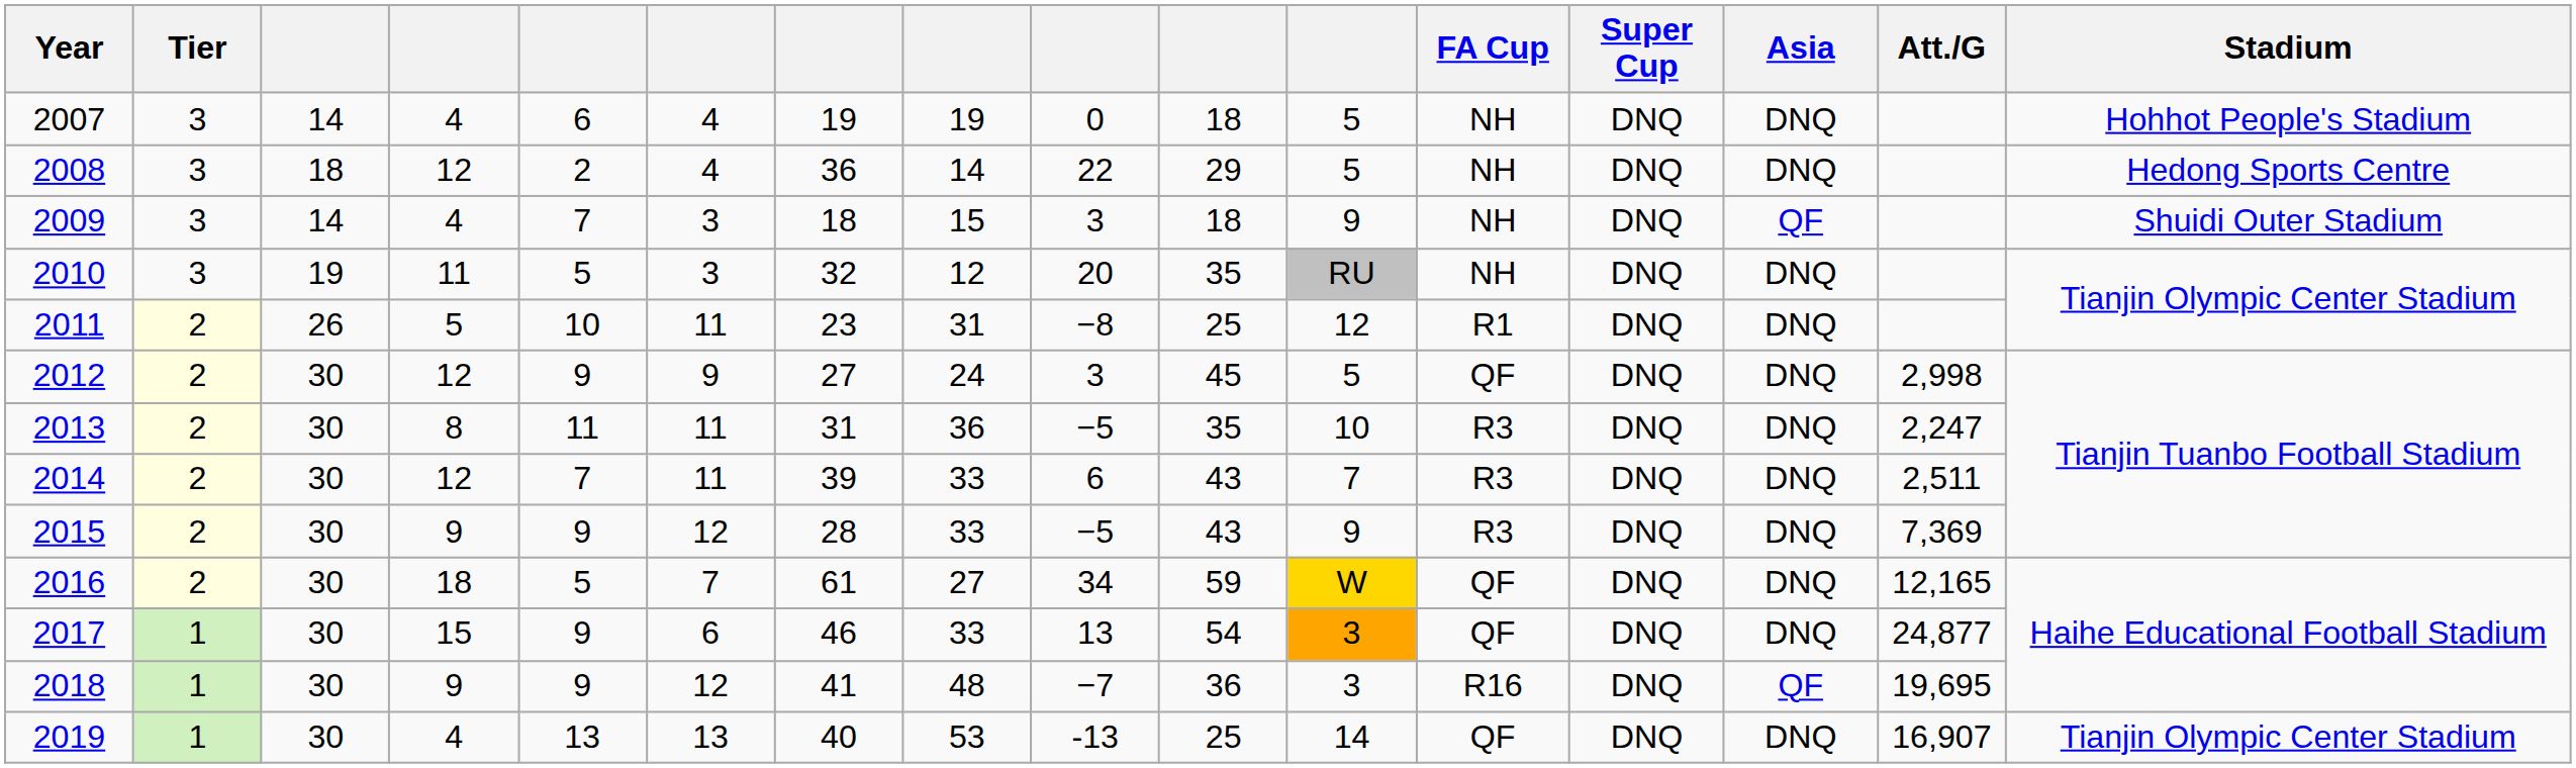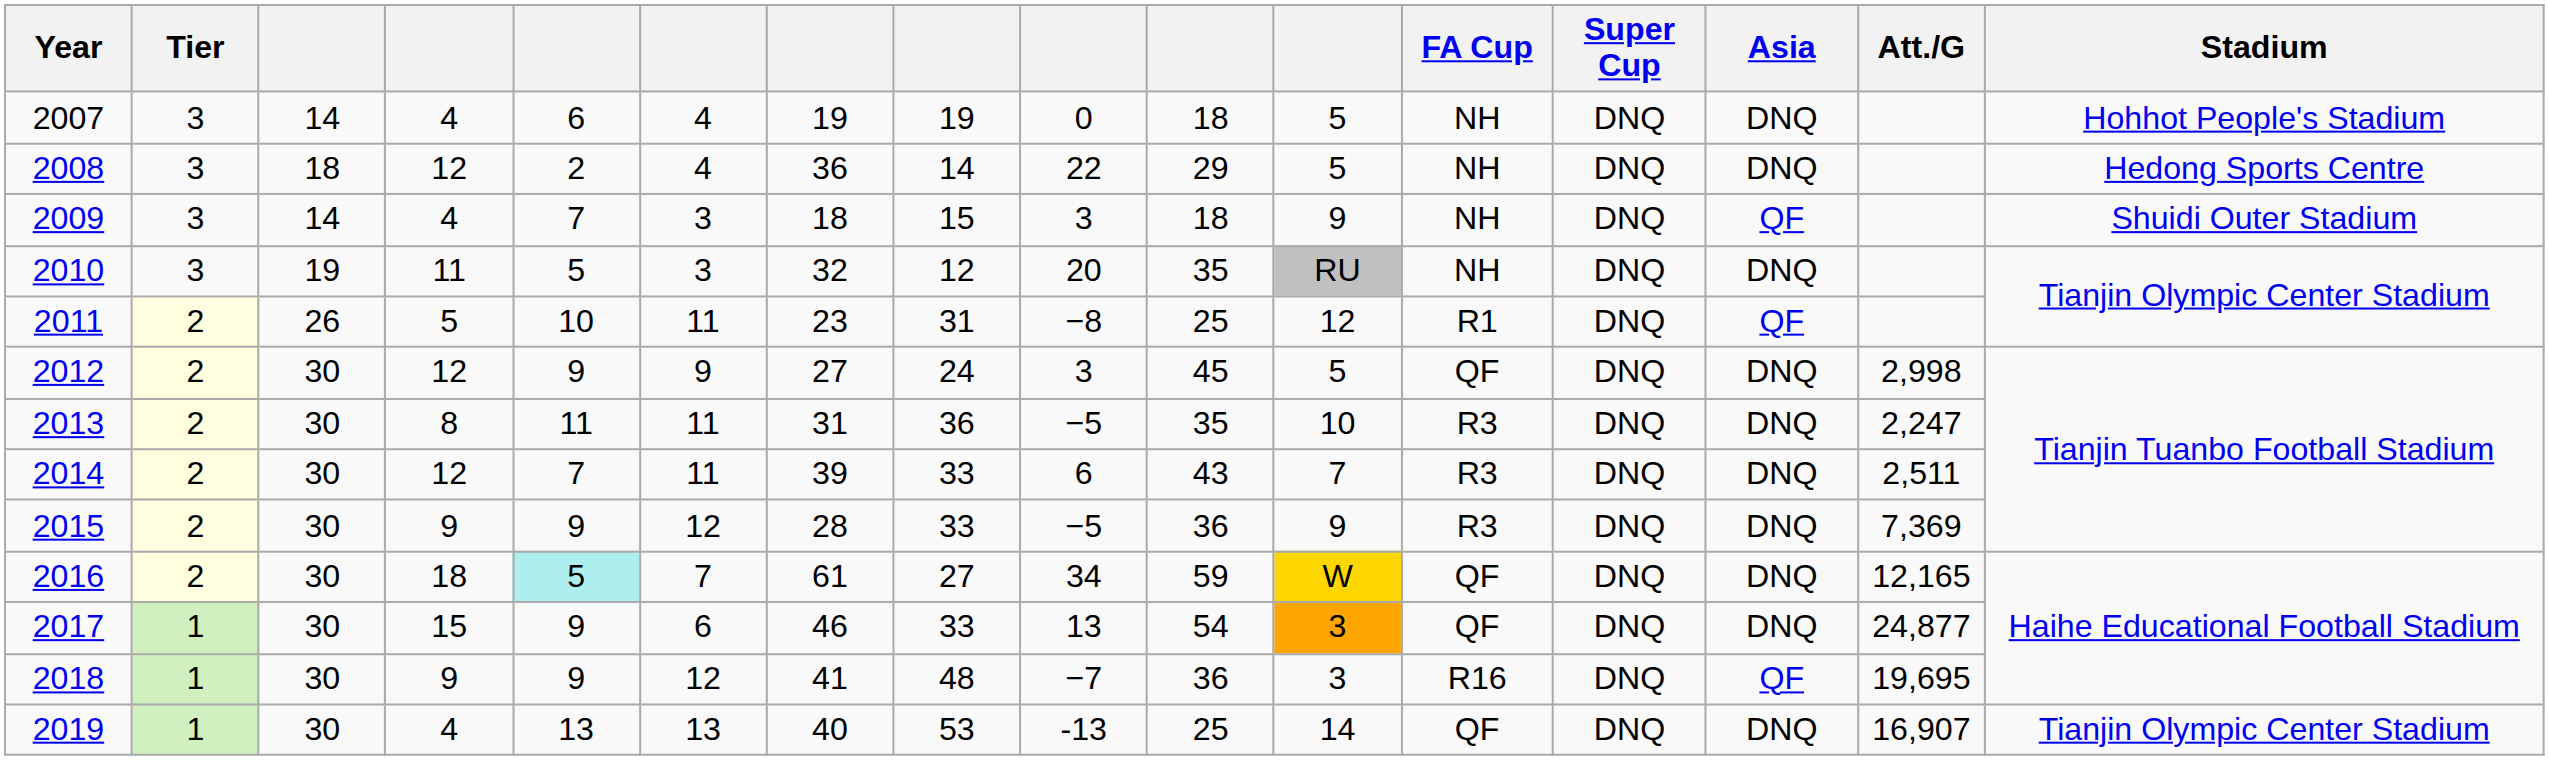 <table class="wikitable sortable"  style="width:100%; text-align:Center;">
 <tr>
 <th width=5%>Year</th>
 <th width=5%>Tier</th>
 <th width=5%></th>
 <th width=5%></th>
 <th width=5%></th>
 <th width=5%></th>
 <th width=5%></th>
 <th width=5%></th>
 <th width=5%></th>
 <th width=5%></th>
 <th width=5%></th>
 <th width=6%><a href='#'>FA Cup</a></th>
 <th width=6%><a href='#'>Super Cup</a></th>
 <th width=6%><a href='#'>Asia</a></th>
 <th width=5%>Att./G</th>
 <th width=25%>Stadium</th>
 </tr>
 <tr>
 <td>2007</td>
 <td>3</td>
 <td>14</td>
 <td>4</td>
 <td>6</td>
 <td>4</td>
 <td>19</td>
 <td>19</td>
 <td>0</td>
 <td>18</td>
 <td>5 </td>
 <td>NH</td>
 <td>DNQ</td>
 <td>DNQ</td>
 <td></td>
 <td><a href='#'>Hohhot People's Stadium</a></td>
 </tr>
 <tr>
 <td><a href='#'>2008</a></td>
 <td>3</td>
 <td>18</td>
 <td>12</td>
 <td>2</td>
 <td>4</td>
 <td>36</td>
 <td>14</td>
 <td>22</td>
 <td>29</td>
 <td>5</td>
 <td>NH</td>
 <td>DNQ</td>
 <td>DNQ</td>
 <td></td>
 <td><a href='#'>Hedong Sports Centre</a></td>
 </tr>
 <tr>
 <td><a href='#'>2009</a></td>
 <td>3</td>
 <td>14</td>
 <td>4</td>
 <td>7</td>
 <td>3</td>
 <td>18</td>
 <td>15</td>
 <td>3</td>
 <td>18</td>
 <td>9</td>
 <td>NH</td>
 <td>DNQ</td>
 <td><a href='#'>QF</a></td>
 <td></td>
 <td><a href='#'>Shuidi Outer Stadium</a></td>
 </tr>
 <tr>
 <td><a href='#'>2010</a></td>
 <td>3</td>
 <td>19</td>
 <td>11</td>
 <td>5</td>
 <td>3</td>
 <td>32</td>
 <td>12</td>
 <td>20</td>
 <td>35</td>
 <td style="background:silver;">RU</td>
 <td>NH</td>
 <td>DNQ</td>
 <td>DNQ</td>
 <td></td>
 <td style="text-align:center;" rowspan="2"><a href='#'>Tianjin Olympic Center Stadium</a></td>
 </tr>
 <tr>
 <td><a href='#'>2011</a></td>
 <td style="background:#ffffe0;">2</td>
 <td>26</td>
 <td>5</td>
 <td>10</td>
 <td>11</td>
 <td>23</td>
 <td>31</td>
 <td>−8</td>
 <td>25</td>
 <td>12</td>
 <td>R1</td>
 <td>DNQ</td>
-<td>DNQ</td>
+<td><a href='#'>QF</a></td>
 <td></td>
 </tr>
 <tr>
 <td><a href='#'>2012</a></td>
 <td style="background:#ffffe0;">2</td>
 <td>30</td>
 <td>12</td>
 <td>9</td>
 <td>9</td>
 <td>27</td>
 <td>24</td>
 <td>3</td>
 <td>45</td>
 <td>5</td>
 <td>QF</td>
 <td>DNQ</td>
 <td>DNQ</td>
 <td>2,998</td>
 <td style="text-align:center;" rowspan="4"><a href='#'>Tianjin Tuanbo Football Stadium</a></td>
 </tr>
 <tr>
 <td><a href='#'>2013</a></td>
 <td style="background:#ffffe0;">2</td>
 <td>30</td>
 <td>8</td>
 <td>11</td>
 <td>11</td>
 <td>31</td>
 <td>36</td>
 <td>−5</td>
 <td>35</td>
 <td>10</td>
 <td>R3</td>
 <td>DNQ</td>
 <td>DNQ</td>
 <td>2,247</td>
 </tr>
 <tr>
 <td><a href='#'>2014</a></td>
 <td style="background:#ffffe0;">2</td>
 <td>30</td>
 <td>12</td>
 <td>7</td>
 <td>11</td>
 <td>39</td>
 <td>33</td>
 <td>6</td>
 <td>43</td>
 <td>7</td>
 <td>R3</td>
 <td>DNQ</td>
 <td>DNQ</td>
 <td>2,511</td>
 </tr>
 <tr>
 <td><a href='#'>2015</a></td>
 <td style="background:#ffffe0;">2</td>
 <td>30</td>
 <td>9</td>
 <td>9</td>
 <td>12</td>
 <td>28</td>
 <td>33</td>
 <td>−5</td>
-<td>43</td>
+<td>36</td>
 <td>9</td>
 <td>R3</td>
 <td>DNQ</td>
 <td>DNQ</td>
 <td>7,369</td>
 </tr>
 <tr>
 <td><a href='#'>2016</a></td>
 <td style="background:#ffffe0;">2</td>
 <td>30</td>
 <td>18</td>
-<td>5</td>
+<td style="background: paleturquoise;">5</td>
 <td>7</td>
 <td>61</td>
 <td>27</td>
 <td>34</td>
 <td>59</td>
 <td style="background:gold;">W</td>
 <td>QF</td>
 <td>DNQ</td>
 <td>DNQ</td>
 <td>12,165</td>
 <td style="text-align:center;" rowspan="3"><a href='#'>Haihe Educational Football Stadium</a></td>
 </tr>
 <tr>
 <td><a href='#'>2017</a></td>
 <td style="background:#d0f0c0;">1</td>
 <td>30</td>
 <td>15</td>
 <td>9</td>
 <td>6</td>
 <td>46</td>
 <td>33</td>
 <td>13</td>
 <td>54</td>
 <td style="background:orange;">3</td>
 <td>QF</td>
 <td>DNQ</td>
 <td>DNQ</td>
 <td>24,877</td>
 </tr>
 <tr>
 <td><a href='#'>2018</a></td>
 <td style="background:#d0f0c0;">1</td>
 <td>30</td>
 <td>9</td>
 <td>9</td>
 <td>12</td>
 <td>41</td>
 <td>48</td>
 <td>−7</td>
 <td>36</td>
 <td>3</td>
 <td>R16</td>
 <td>DNQ</td>
 <td><a href='#'>QF</a></td>
 <td>19,695</td>
 </tr>
 <tr>
 <td><a href='#'>2019</a></td>
 <td style="background:#d0f0c0;">1</td>
 <td>30</td>
 <td>4</td>
 <td>13</td>
 <td>13</td>
 <td>40</td>
 <td>53</td>
 <td>-13</td>
 <td>25</td>
 <td>14</td>
 <td>QF</td>
 <td>DNQ</td>
 <td>DNQ</td>
 <td>16,907</td>
 <td><a href='#'>Tianjin Olympic Center Stadium</a></td>
 </tr>
 </table>
